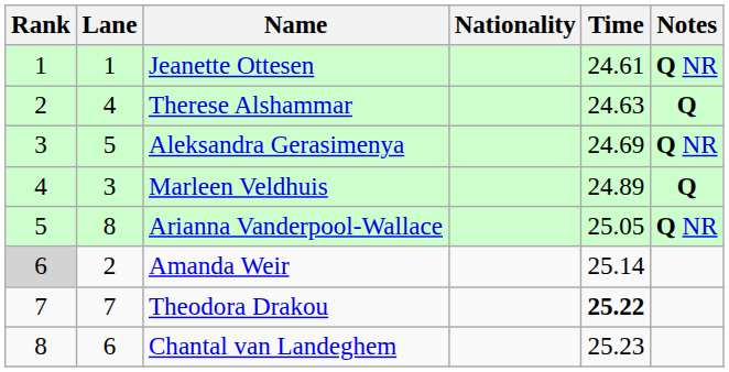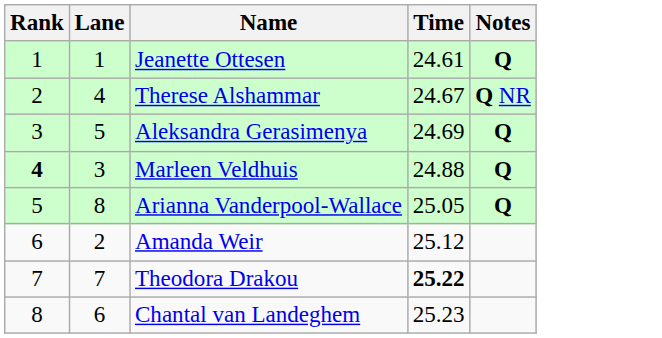 <table class="wikitable sortable" style="text-align:center">
 <tr>
 <th>Rank</th>
 <th>Lane</th>
 <th>Name</th>
-<th>Nationality</th>
 <th>Time</th>
 <th>Notes</th>
 </tr>
 <tr bgcolor=ccffcc>
 <td>1</td>
 <td>1</td>
 <td align=left><a href='#'>Jeanette Ottesen</a></td>
-<td align=left></td>
 <td>24.61</td>
-<td><strong>Q</strong> <a href='#'>NR</a></td>
+<td><strong>Q</strong></td>
 </tr>
 <tr bgcolor=ccffcc>
 <td>2</td>
 <td>4</td>
 <td align=left><a href='#'>Therese Alshammar</a></td>
-<td align=left></td>
-<td>24.63</td>
-<td><strong>Q</strong></td>
+<td>24.67</td>
+<td><strong>Q</strong> <a href='#'>NR</a></td>
 </tr>
 <tr bgcolor=ccffcc>
 <td>3</td>
 <td>5</td>
 <td align=left><a href='#'>Aleksandra Gerasimenya</a></td>
-<td align=left></td>
 <td>24.69</td>
-<td><strong>Q</strong> <a href='#'>NR</a></td>
+<td><strong>Q</strong></td>
 </tr>
 <tr bgcolor=ccffcc>
-<td>4</td>
+<td><strong>4</strong></td>
 <td>3</td>
 <td align=left><a href='#'>Marleen Veldhuis</a></td>
-<td align=left></td>
-<td>24.89</td>
+<td>24.88</td>
 <td><strong>Q</strong></td>
 </tr>
 <tr bgcolor=ccffcc>
 <td>5</td>
 <td>8</td>
 <td align=left><a href='#'>Arianna Vanderpool-Wallace</a></td>
-<td align=left></td>
 <td>25.05</td>
-<td><strong>Q</strong> <a href='#'>NR</a></td>
+<td><strong>Q</strong></td>
 </tr>
 <tr>
-<td style="background: lightgrey;">6</td>
+<td>6</td>
 <td>2</td>
 <td align=left><a href='#'>Amanda Weir</a></td>
-<td align=left></td>
-<td>25.14</td>
+<td>25.12</td>
 <td></td>
 </tr>
 <tr>
 <td>7</td>
 <td>7</td>
 <td align=left><a href='#'>Theodora Drakou</a></td>
-<td align=left></td>
 <td><strong>25.22</strong></td>
 <td></td>
 </tr>
 <tr>
 <td>8</td>
 <td>6</td>
 <td align=left><a href='#'>Chantal van Landeghem</a></td>
-<td align=left></td>
 <td>25.23</td>
 <td></td>
 </tr>
 </table>
